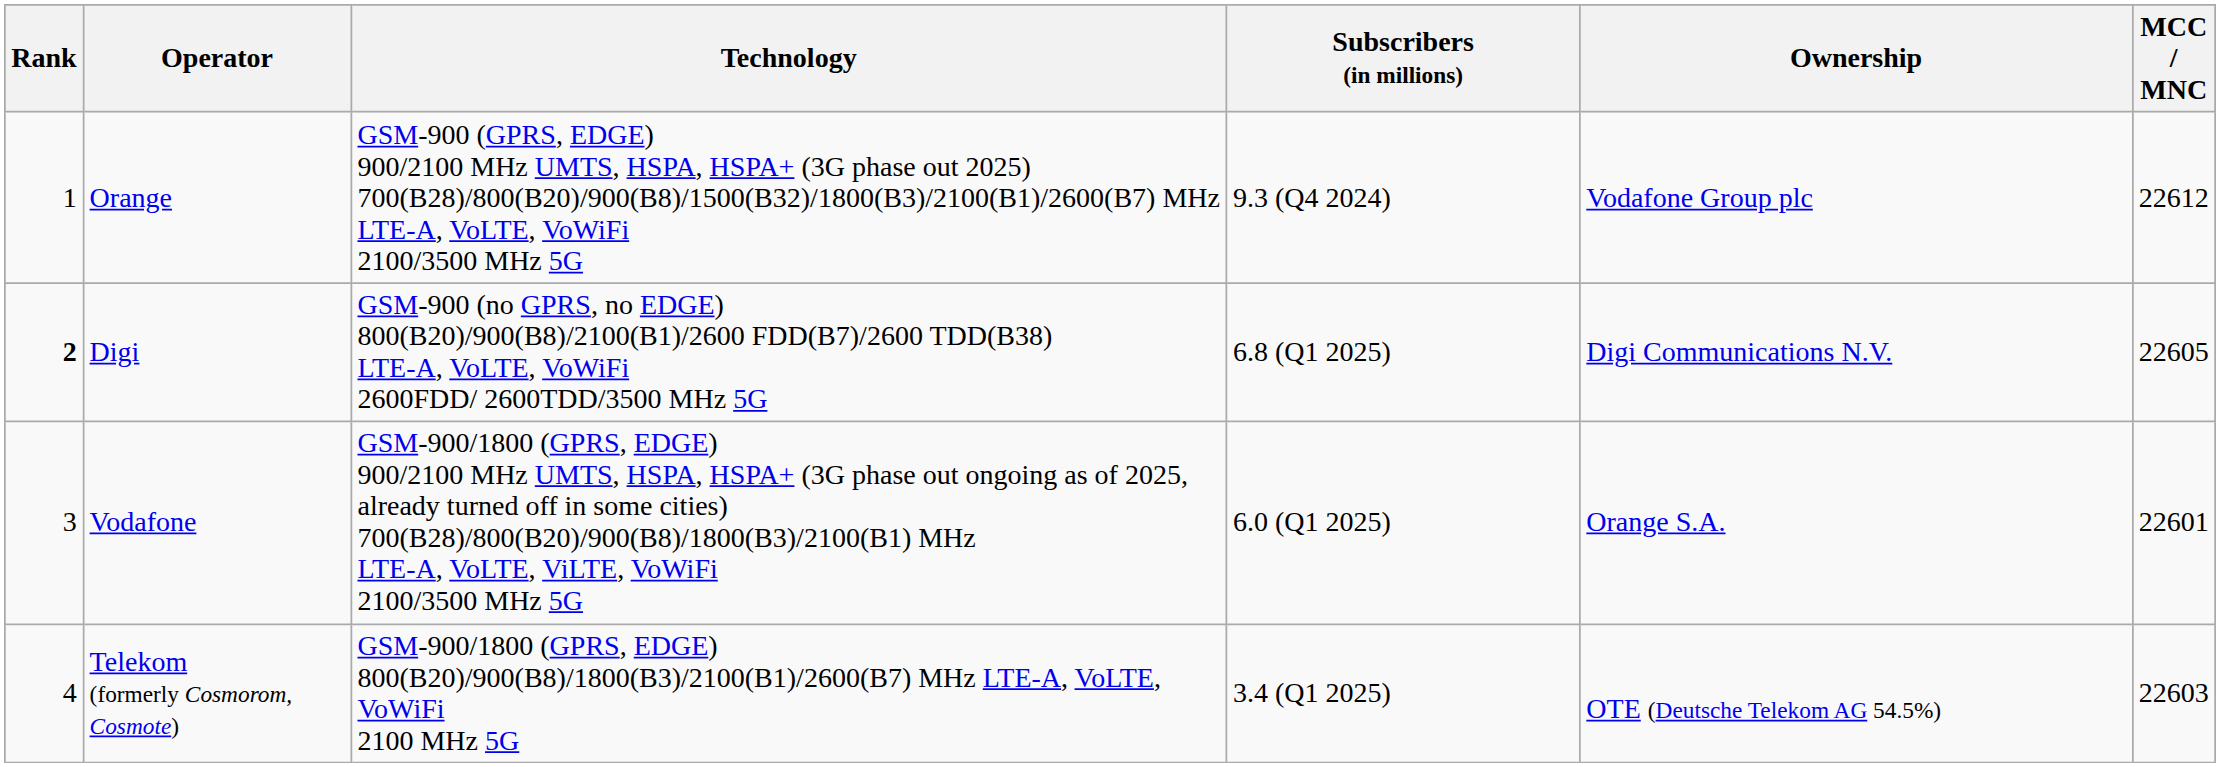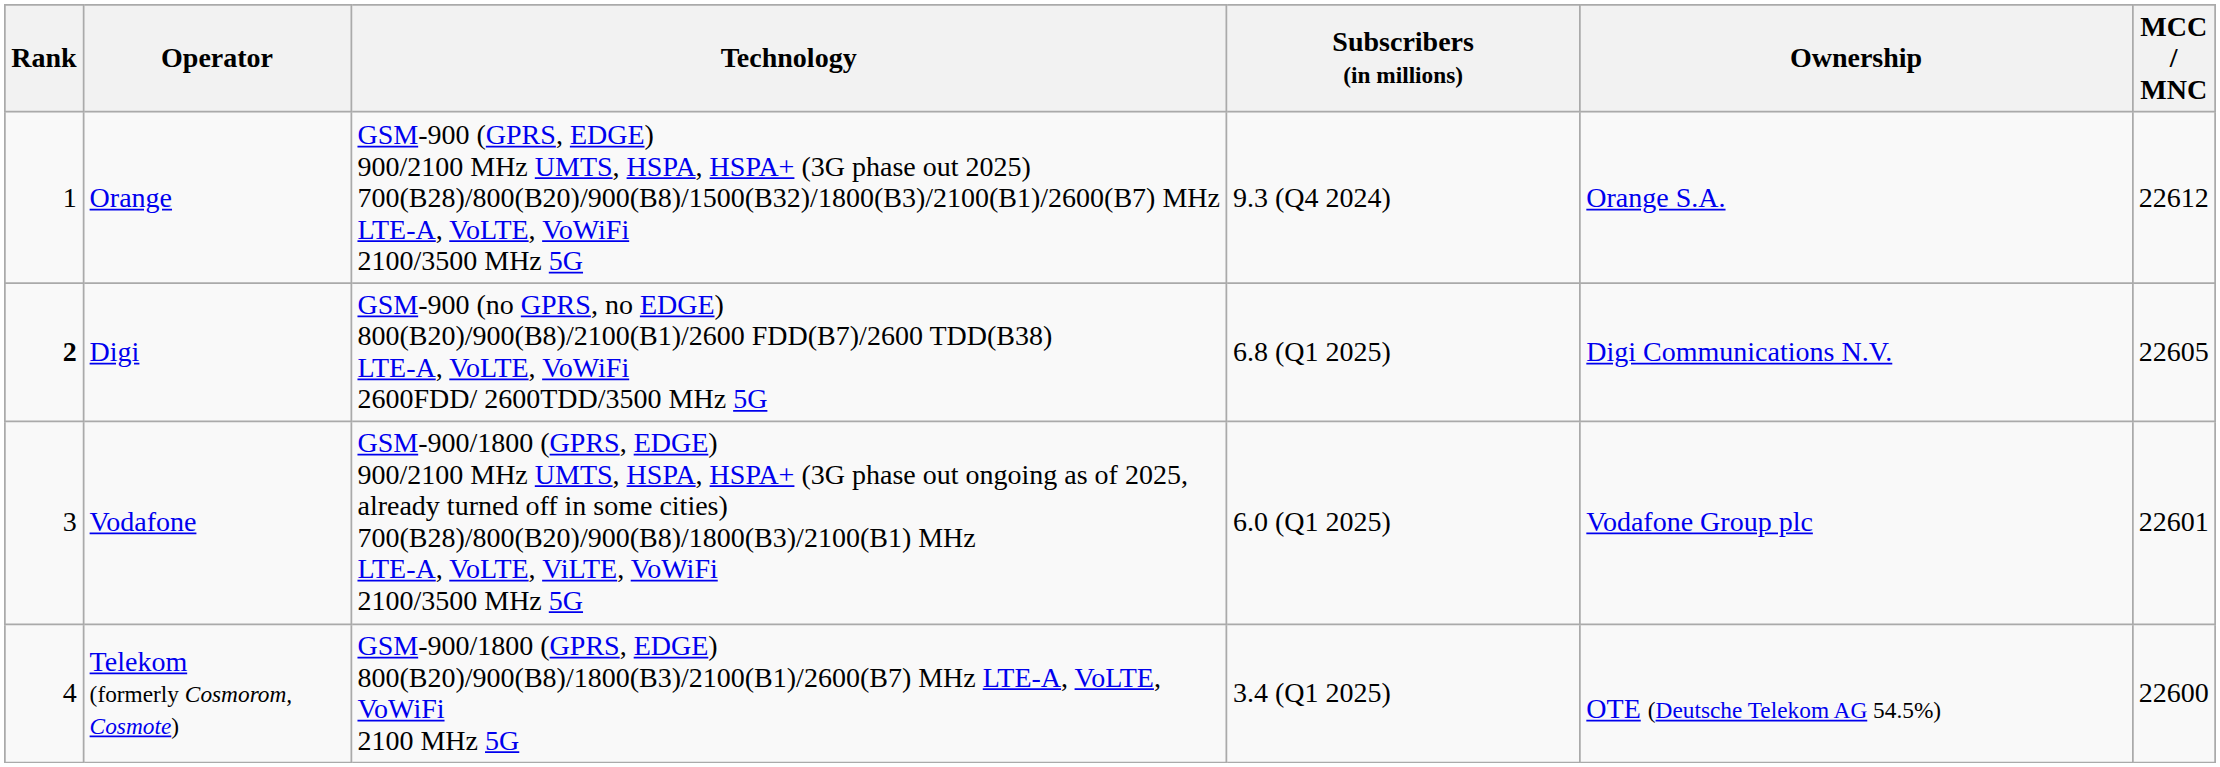 <table class="wikitable" style="width:100%;">
 <tr>
 <th style="width:3%;">Rank</th>
 <th style="width:15%;">Operator</th>
 <th style="width:30%;">Technology</th>
 <th style="width:20%;">Subscribers<br><small>(in millions)</small></th>
 <th style="width:32%;">Ownership</th>
 <th>MCC / MNC</th>
 </tr>
 <tr>
 <td align=right>1</td>
 <td><a href='#'>Orange</a></td>
 <td><a href='#'>GSM</a>-900 (<a href='#'>GPRS</a>, <a href='#'>EDGE</a>)<br>900/2100 MHz <a href='#'>UMTS</a>, <a href='#'>HSPA</a>, <a href='#'>HSPA+</a> (3G phase out 2025) <br>700(B28)/800(B20)/900(B8)/1500(B32)/1800(B3)/2100(B1)/2600(B7) MHz <a href='#'>LTE-A</a>, <a href='#'>VoLTE</a>, <a href='#'>VoWiFi</a> <br>2100/3500 MHz <a href='#'>5G</a></td>
 <td>9.3 (Q4 2024)</td>
-<td><a href='#'>Vodafone Group plc</a></td>
+<td><a href='#'>Orange S.A.</a></td>
 <td>22612</td>
 </tr>
 <tr>
 <td align="right"><strong>2</strong></td>
 <td><a href='#'>Digi</a></td>
 <td><a href='#'>GSM</a>-900 (no <a href='#'>GPRS</a>, no <a href='#'>EDGE</a>)  <br>800(B20)/900(B8)/2100(B1)/2600 FDD(B7)/2600 TDD(B38)<br><a href='#'>LTE-A</a>, <a href='#'>VoLTE</a>, <a href='#'>VoWiFi</a> <br>2600FDD/ 2600TDD/3500 MHz <a href='#'>5G</a></td>
 <td>6.8 (Q1 2025)</td>
 <td><a href='#'>Digi Communications N.V.</a></td>
 <td>22605</td>
 </tr>
 <tr>
 <td align=right>3</td>
 <td><a href='#'>Vodafone</a></td>
 <td><a href='#'>GSM</a>-900/1800 (<a href='#'>GPRS</a>, <a href='#'>EDGE</a>) <br> 900/2100 MHz <a href='#'>UMTS</a>, <a href='#'>HSPA</a>, <a href='#'>HSPA+</a>  (3G phase out ongoing as of 2025, already turned off in some cities)<br>700(B28)/800(B20)/900(B8)/1800(B3)/2100(B1) MHz<br><a href='#'>LTE-A</a>, <a href='#'>VoLTE</a>, <a href='#'>ViLTE</a>, <a href='#'>VoWiFi</a><br>2100/3500 MHz <a href='#'>5G</a></td>
 <td>6.0 (Q1 2025)</td>
-<td><a href='#'>Orange S.A.</a></td>
+<td><a href='#'>Vodafone Group plc</a></td>
 <td>22601</td>
 </tr>
 <tr>
 <td align=right>4</td>
 <td><a href='#'>Telekom</a><br> <small>(formerly <em>Cosmorom, <a href='#'>Cosmote</a></em>) </small></td>
 <td><a href='#'>GSM</a>-900/1800 (<a href='#'>GPRS</a>, <a href='#'>EDGE</a>) <br>800(B20)/900(B8)/1800(B3)/2100(B1)/2600(B7) MHz <a href='#'>LTE-A</a>, <a href='#'>VoLTE</a>, <a href='#'>VoWiFi</a><br>2100 MHz <a href='#'>5G</a></td>
 <td>3.4 (Q1 2025)</td>
 <td><br> <a href='#'>OTE</a> <small>(<a href='#'>Deutsche Telekom AG</a> 54.5%)</small></td>
-<td>22603</td>
+<td>22600</td>
 </tr>
 </table>
